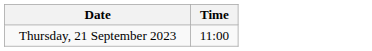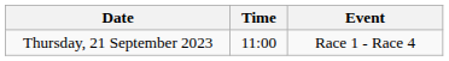 <table class = "wikitable" style="text-align:center;">
 <tr>
 <th width=220>Date</th>
 <th width=50>Time</th>
+<th width=150>Event</th>
 </tr>
 <tr>
 <td>Thursday, 21 September 2023</td>
 <td>11:00</td>
+<td>Race 1 - Race 4</td>
 </tr>
 </table>
